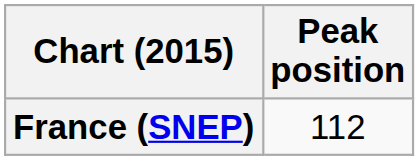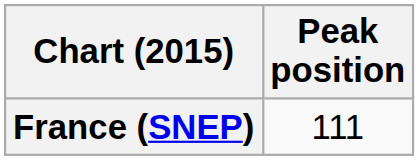 <table class="wikitable sortable plainrowheaders">
 <tr>
 <th scope="col">Chart (2015)</th>
 <th scope="col">Peak<br>position</th>
 </tr>
 <tr>
 <th scope="row">France (<a href='#'>SNEP</a>)</th>
-<td style="text-align:center;">112</td>
+<td style="text-align:center;">111</td>
 </tr>
 </table>
